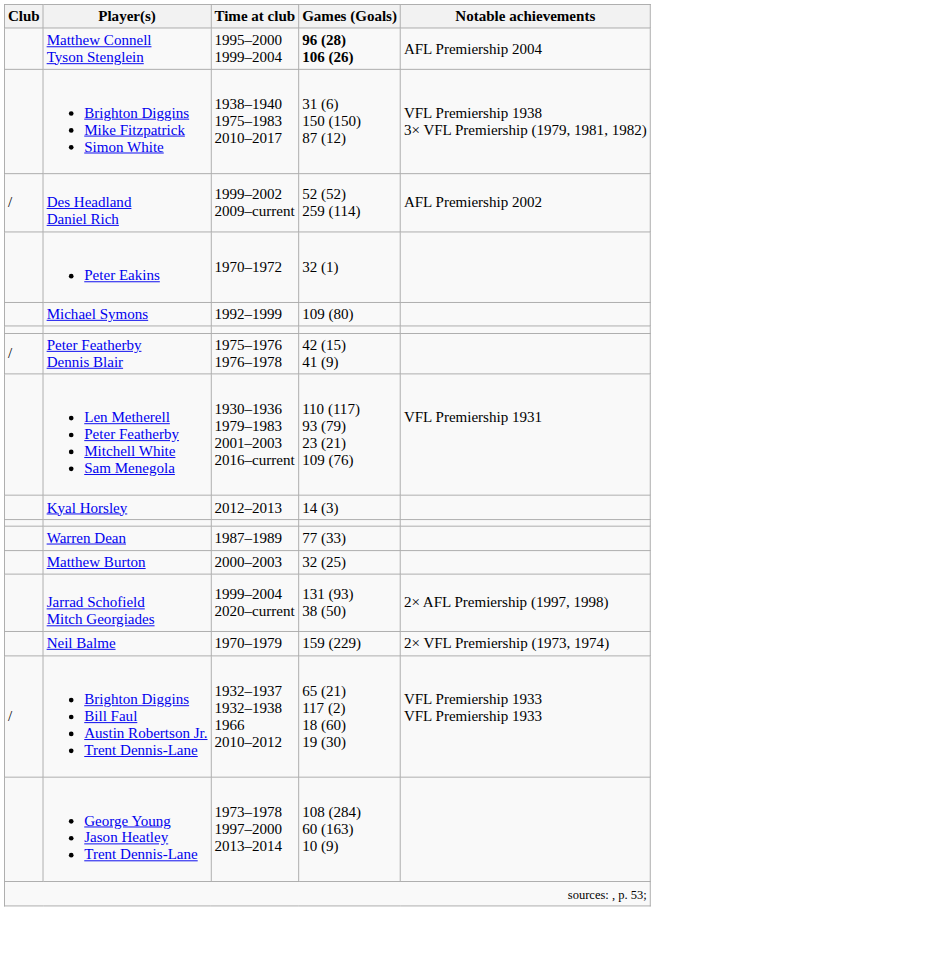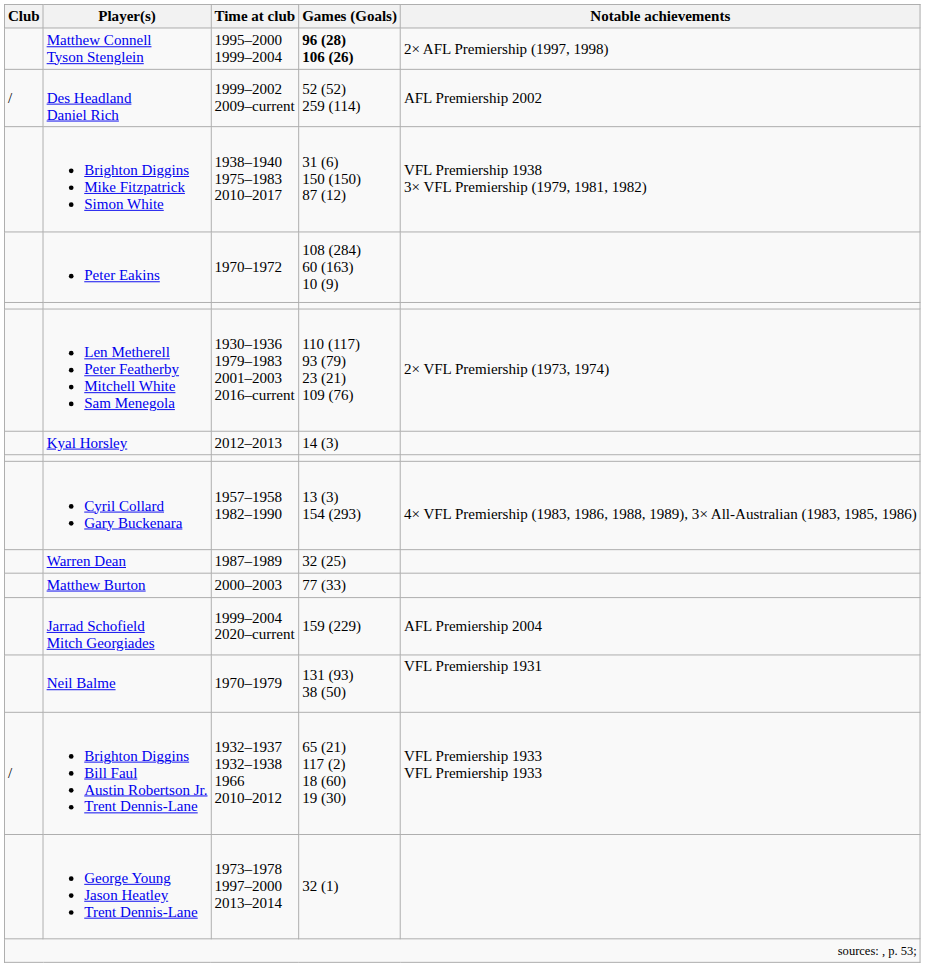 <table class="wikitable">
 <tr>
 <th>Club</th>
 <th>Player(s)</th>
 <th>Time at club</th>
 <th>Games (Goals)</th>
 <th>Notable achievements</th>
 </tr>
 <tr>
 <td></td>
 <td><a href='#'>Matthew Connell</a><br><a href='#'>Tyson Stenglein</a></td>
 <td>1995–2000<br>1999–2004</td>
 <td><strong>96 (28)<br>106 (26)</strong></td>
-<td>AFL Premiership 2004<br></td>
-</tr>
-<tr>
-<td></td>
-<td><br><ul><li><a href='#'>Brighton Diggins</a></li><li><a href='#'>Mike Fitzpatrick</a></li><li><a href='#'>Simon White</a></li></ul></td>
-<td>1938–1940<br>1975–1983<br>2010–2017</td>
-<td>31 (6)<br>150 (150)<br>87 (12)</td>
-<td>VFL Premiership 1938<br>3× VFL Premiership (1979, 1981, 1982)<br></td>
+<td>2× AFL Premiership (1997, 1998)<br></td>
 </tr>
 <tr>
 <td>/</td>
 <td><br><a href='#'>Des Headland</a><br> <a href='#'>Daniel Rich</a></td>
 <td>1999–2002<br>2009–current</td>
 <td>52 (52)<br>259 (114)</td>
 <td>AFL Premiership 2002<br></td>
 </tr>
 <tr>
 <td></td>
-<td><br><ul><li><a href='#'>Peter Eakins</a></li></ul></td>
-<td>1970–1972</td>
-<td>32 (1)</td>
-<td></td>
+<td><br><ul><li><a href='#'>Brighton Diggins</a></li><li><a href='#'>Mike Fitzpatrick</a></li><li><a href='#'>Simon White</a></li></ul></td>
+<td>1938–1940<br>1975–1983<br>2010–2017</td>
+<td>31 (6)<br>150 (150)<br>87 (12)</td>
+<td>VFL Premiership 1938<br>3× VFL Premiership (1979, 1981, 1982)<br></td>
 </tr>
 <tr>
 <td></td>
-<td><a href='#'>Michael Symons</a></td>
-<td>1992–1999</td>
-<td>109 (80)</td>
+<td><br><ul><li><a href='#'>Peter Eakins</a></li></ul></td>
+<td>1970–1972</td>
+<td>108 (284)<br>60 (163)<br>10 (9)</td>
 <td></td>
 </tr>
 <tr>
 <td></td>
 <td></td>
 <td></td>
 <td></td>
 <td></td>
 </tr>
 <tr>
-<td>/</td>
-<td><a href='#'>Peter Featherby</a><br><a href='#'>Dennis Blair</a></td>
-<td>1975–1976<br>1976–1978</td>
-<td>42 (15)<br>41 (9)</td>
-<td></td>
-</tr>
-<tr>
 <td></td>
 <td><br><ul><li><a href='#'>Len Metherell</a></li><li><a href='#'>Peter Featherby</a></li><li><a href='#'>Mitchell White</a></li><li><a href='#'>Sam Menegola</a></li></ul></td>
 <td>1930–1936<br>1979–1983<br>2001–2003<br>2016–current</td>
 <td>110 (117)<br>93 (79)<br>23 (21)<br>109 (76)</td>
-<td>VFL Premiership 1931<br><br><br></td>
+<td>2× VFL Premiership (1973, 1974)</td>
 </tr>
 <tr>
 <td></td>
 <td><a href='#'>Kyal Horsley</a></td>
 <td>2012–2013</td>
 <td>14 (3)</td>
 <td></td>
 </tr>
 <tr>
 <td></td>
 <td></td>
 <td></td>
 <td></td>
 <td></td>
 </tr>
 <tr>
 <td></td>
+<td><br><ul><li><a href='#'>Cyril Collard</a></li><li><a href='#'>Gary Buckenara</a></li></ul></td>
+<td>1957–1958<br>1982–1990</td>
+<td>13 (3)<br>154 (293)</td>
+<td><br>4× VFL Premiership (1983, 1986, 1988, 1989), 3× All-Australian (1983, 1985, 1986)</td>
+</tr>
+<tr>
+<td></td>
 <td><a href='#'>Warren Dean</a></td>
 <td>1987–1989</td>
-<td>77 (33)</td>
+<td>32 (25)</td>
 <td></td>
 </tr>
 <tr>
 <td></td>
 <td><a href='#'>Matthew Burton</a></td>
 <td>2000–2003</td>
-<td>32 (25)</td>
+<td>77 (33)</td>
 <td></td>
 </tr>
 <tr>
 <td></td>
 <td><br><a href='#'>Jarrad Schofield</a><br> <a href='#'>Mitch Georgiades</a></td>
 <td>1999–2004<br>2020–current</td>
-<td>131 (93)<br>38 (50)</td>
-<td>2× AFL Premiership (1997, 1998)<br></td>
+<td>159 (229)</td>
+<td>AFL Premiership 2004<br></td>
 </tr>
 <tr>
 <td></td>
 <td><a href='#'>Neil Balme</a></td>
 <td>1970–1979</td>
-<td>159 (229)</td>
-<td>2× VFL Premiership (1973, 1974)</td>
+<td>131 (93)<br>38 (50)</td>
+<td>VFL Premiership 1931<br><br><br></td>
 </tr>
 <tr>
 <td>/</td>
 <td><br><ul><li><a href='#'>Brighton Diggins</a></li><li><a href='#'>Bill Faul</a></li><li><a href='#'>Austin Robertson Jr.</a></li><li><a href='#'>Trent Dennis-Lane</a></li></ul></td>
 <td>1932–1937<br>1932–1938<br>1966<br>2010–2012</td>
 <td>65 (21)<br>117 (2)<br>18 (60)<br>19 (30)</td>
 <td>VFL Premiership 1933<br>VFL Premiership 1933<br><br></td>
 </tr>
 <tr>
 <td></td>
 <td><br><ul><li><a href='#'>George Young</a></li><li><a href='#'>Jason Heatley</a></li><li><a href='#'>Trent Dennis-Lane</a></li></ul></td>
 <td>1973–1978<br>1997–2000<br>2013–2014</td>
-<td>108 (284)<br>60 (163)<br>10 (9)</td>
+<td>32 (1)</td>
 <td></td>
 </tr>
 <tr>
 <td colspan=5 align="right"><small>sources: , p. 53; </small></td>
 </tr>
 </table>
